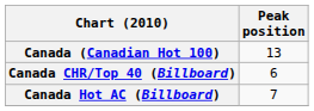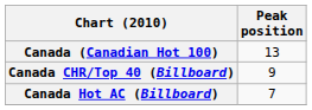 <table class="wikitable sortable plainrowheaders" style="text-align:center;">
 <tr>
 <th scope="col">Chart (2010)</th>
 <th scope="col">Peak<br>position</th>
 </tr>
 <tr>
 <th scope="row">Canada (<a href='#'>Canadian Hot 100</a>)</th>
 <td>13</td>
 </tr>
 <tr>
 <th scope="row">Canada <a href='#'>CHR/Top 40</a> (<em><a href='#'>Billboard</a></em>)</th>
-<td>6</td>
+<td>9</td>
 </tr>
 <tr>
 <th scope="row">Canada <a href='#'>Hot AC</a> (<em><a href='#'>Billboard</a></em>)</th>
 <td>7</td>
 </tr>
 <tr>
 </tr>
 </table>
